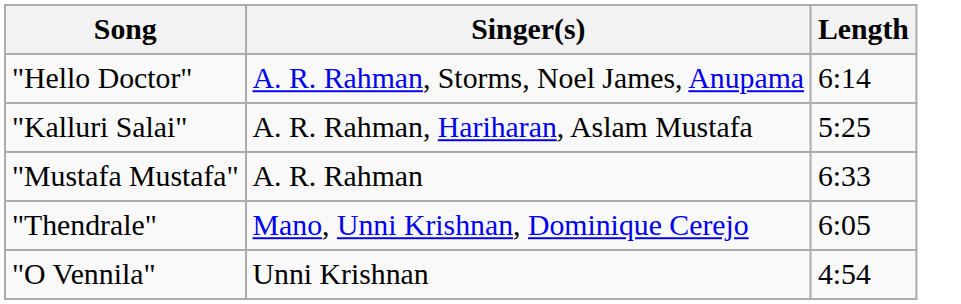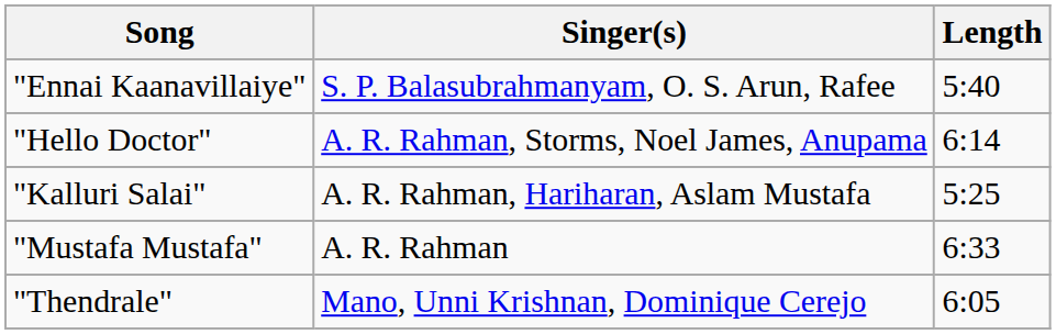 <table class="wikitable tracklist" style="font-size:95%;">
 <tr>
 <th>Song</th>
 <th>Singer(s)</th>
 <th>Length</th>
+</tr>
+<tr>
+<td>"Ennai Kaanavillaiye"</td>
+<td><a href='#'>S. P. Balasubrahmanyam</a>, O. S. Arun, Rafee</td>
+<td>5:40</td>
 </tr>
 <tr>
 <td>"Hello Doctor"</td>
 <td><a href='#'>A. R. Rahman</a>, Storms, Noel James, <a href='#'>Anupama</a></td>
 <td>6:14</td>
 </tr>
 <tr>
 <td>"Kalluri Salai"</td>
 <td>A. R. Rahman, <a href='#'>Hariharan</a>, Aslam Mustafa</td>
 <td>5:25</td>
 </tr>
 <tr>
 <td>"Mustafa Mustafa"</td>
 <td>A. R. Rahman</td>
 <td>6:33</td>
 </tr>
 <tr>
 <td>"Thendrale"</td>
 <td><a href='#'>Mano</a>, <a href='#'>Unni Krishnan</a>, <a href='#'>Dominique Cerejo</a></td>
 <td>6:05</td>
 </tr>
-<tr>
-<td>"O Vennila"</td>
-<td>Unni Krishnan</td>
-<td>4:54</td>
-</tr>
 </table>
